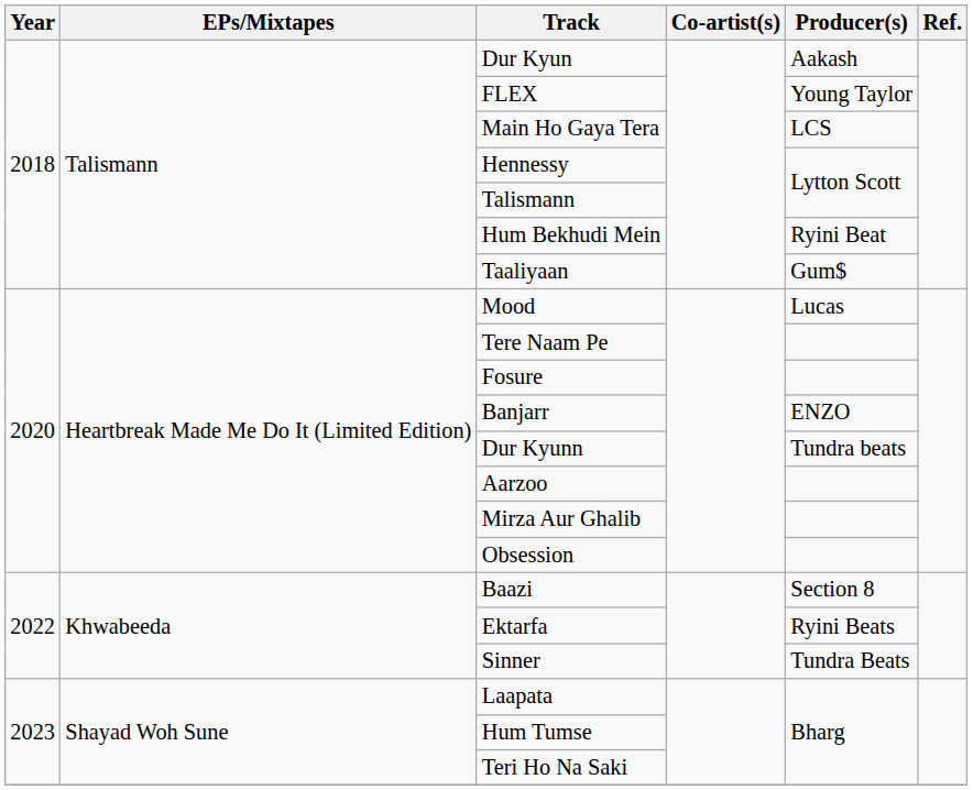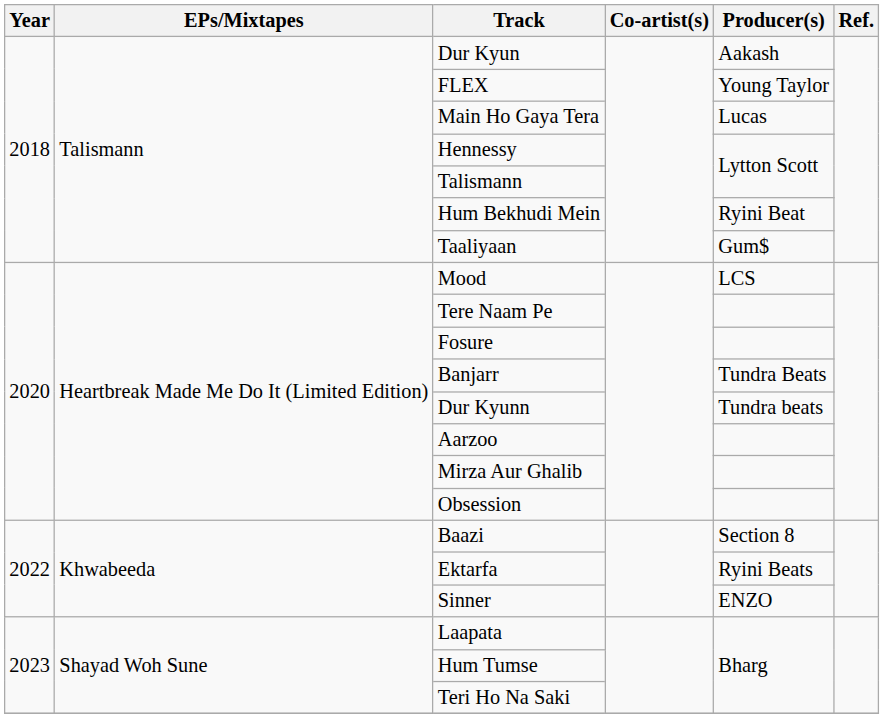 <table class="wikitable sortable">
 <tr>
 <th>Year</th>
 <th>EPs/Mixtapes</th>
 <th>Track</th>
 <th>Co-artist(s)</th>
 <th>Producer(s)</th>
 <th>Ref.</th>
 </tr>
 <tr>
 <td rowspan="7">2018</td>
 <td rowspan="7">Talismann</td>
 <td>Dur Kyun</td>
 <td rowspan="7"></td>
 <td>Aakash</td>
 <td rowspan="7"></td>
 </tr>
 <tr>
 <td>FLEX</td>
 <td>Young Taylor</td>
 </tr>
 <tr>
 <td>Main Ho Gaya Tera</td>
-<td>LCS</td>
+<td>Lucas</td>
 </tr>
 <tr>
 <td>Hennessy</td>
 <td rowspan="2">Lytton Scott</td>
 </tr>
 <tr>
 <td>Talismann</td>
 </tr>
 <tr>
 <td>Hum Bekhudi Mein</td>
 <td>Ryini Beat</td>
 </tr>
 <tr>
 <td>Taaliyaan</td>
 <td>Gum$</td>
 </tr>
 <tr>
 <td rowspan="8">2020</td>
 <td rowspan="8">Heartbreak Made Me Do It (Limited Edition)</td>
 <td>Mood</td>
 <td rowspan="8"></td>
-<td>Lucas</td>
+<td>LCS</td>
 <td rowspan="8"></td>
 </tr>
 <tr>
 <td>Tere Naam Pe</td>
 <td></td>
 </tr>
 <tr>
 <td>Fosure</td>
 <td></td>
 </tr>
 <tr>
 <td>Banjarr</td>
-<td>ENZO</td>
+<td>Tundra Beats</td>
 </tr>
 <tr>
 <td>Dur Kyunn</td>
 <td>Tundra beats</td>
 </tr>
 <tr>
 <td>Aarzoo</td>
 <td></td>
 </tr>
 <tr>
 <td>Mirza Aur Ghalib</td>
 <td></td>
 </tr>
 <tr>
 <td>Obsession</td>
 <td></td>
 </tr>
 <tr>
 <td rowspan="3">2022</td>
 <td rowspan="3">Khwabeeda</td>
 <td>Baazi</td>
 <td rowspan="3"></td>
 <td>Section 8</td>
 <td rowspan="3"></td>
 </tr>
 <tr>
 <td>Ektarfa</td>
 <td>Ryini Beats</td>
 </tr>
 <tr>
 <td>Sinner</td>
-<td>Tundra Beats</td>
+<td>ENZO</td>
 </tr>
 <tr>
 <td rowspan="3">2023</td>
 <td rowspan="3">Shayad Woh Sune</td>
 <td>Laapata</td>
 <td rowspan="3"></td>
 <td rowspan="3">Bharg</td>
 <td rowspan="3"></td>
 </tr>
 <tr>
 <td>Hum Tumse</td>
 </tr>
 <tr>
 <td>Teri Ho Na Saki</td>
 </tr>
 <tr>
 </tr>
 </table>
